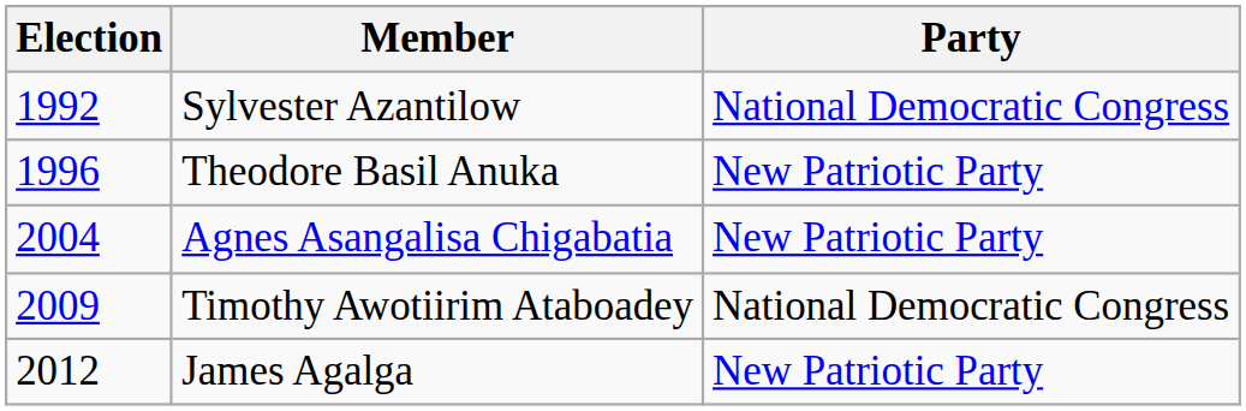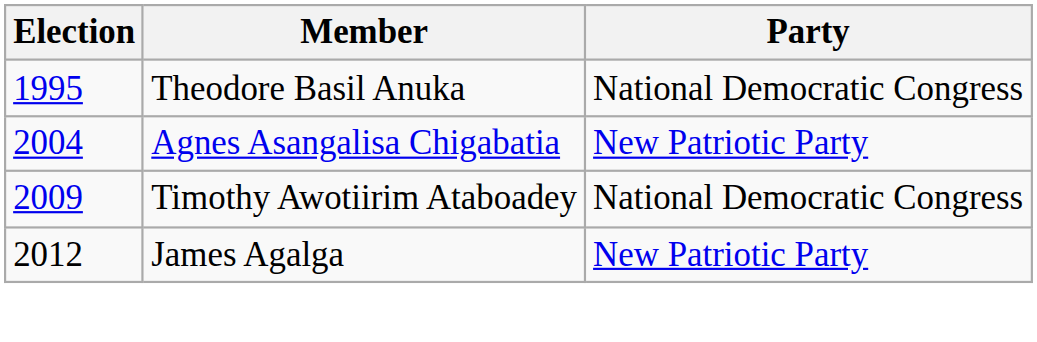 <table class="wikitable">
 <tr>
 <th>Election</th>
 <th>Member</th>
 <th>Party</th>
 </tr>
 <tr>
-<td><a href='#'>1992</a></td>
-<td>Sylvester Azantilow</td>
-<td><a href='#'>National Democratic Congress</a></td>
-</tr>
-<tr>
-<td><a href='#'>1996</a></td>
+<td><a href='#'>1995</a></td>
 <td>Theodore Basil Anuka</td>
-<td><a href='#'>New Patriotic Party</a></td>
+<td>National Democratic Congress</td>
 </tr>
 <tr>
 <td><a href='#'>2004</a></td>
 <td><a href='#'>Agnes Asangalisa Chigabatia</a></td>
 <td><a href='#'>New Patriotic Party</a></td>
 </tr>
 <tr>
 <td><a href='#'>2009</a></td>
 <td>Timothy Awotiirim Ataboadey</td>
 <td>National Democratic Congress</td>
 </tr>
 <tr>
 <td>2012</td>
 <td>James Agalga</td>
 <td><a href='#'>New Patriotic Party</a></td>
 </tr>
 </table>
